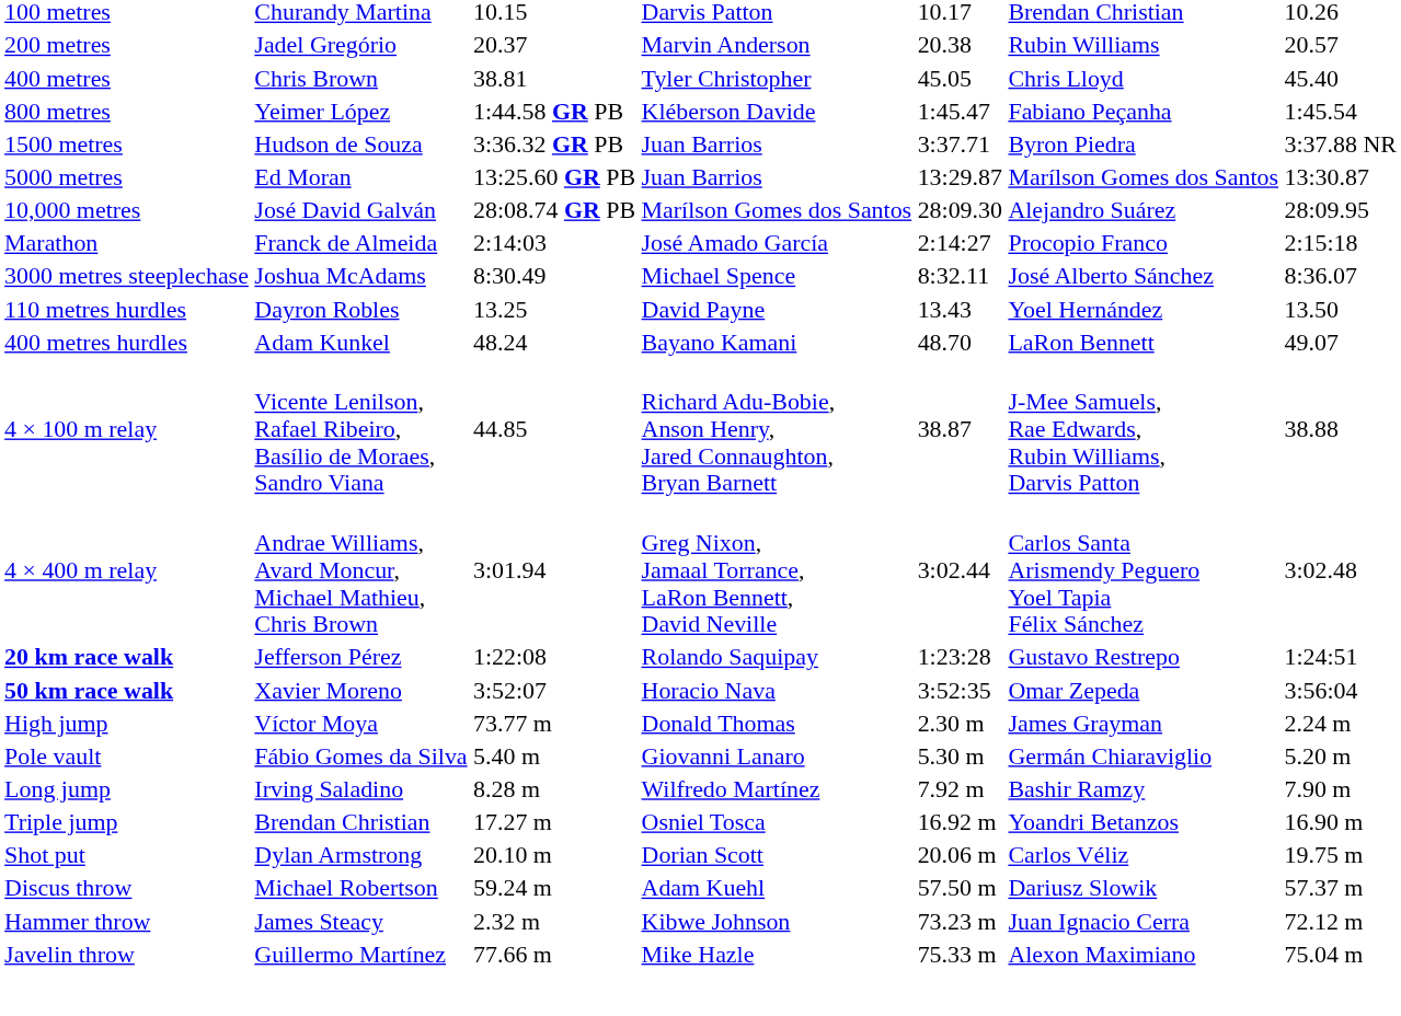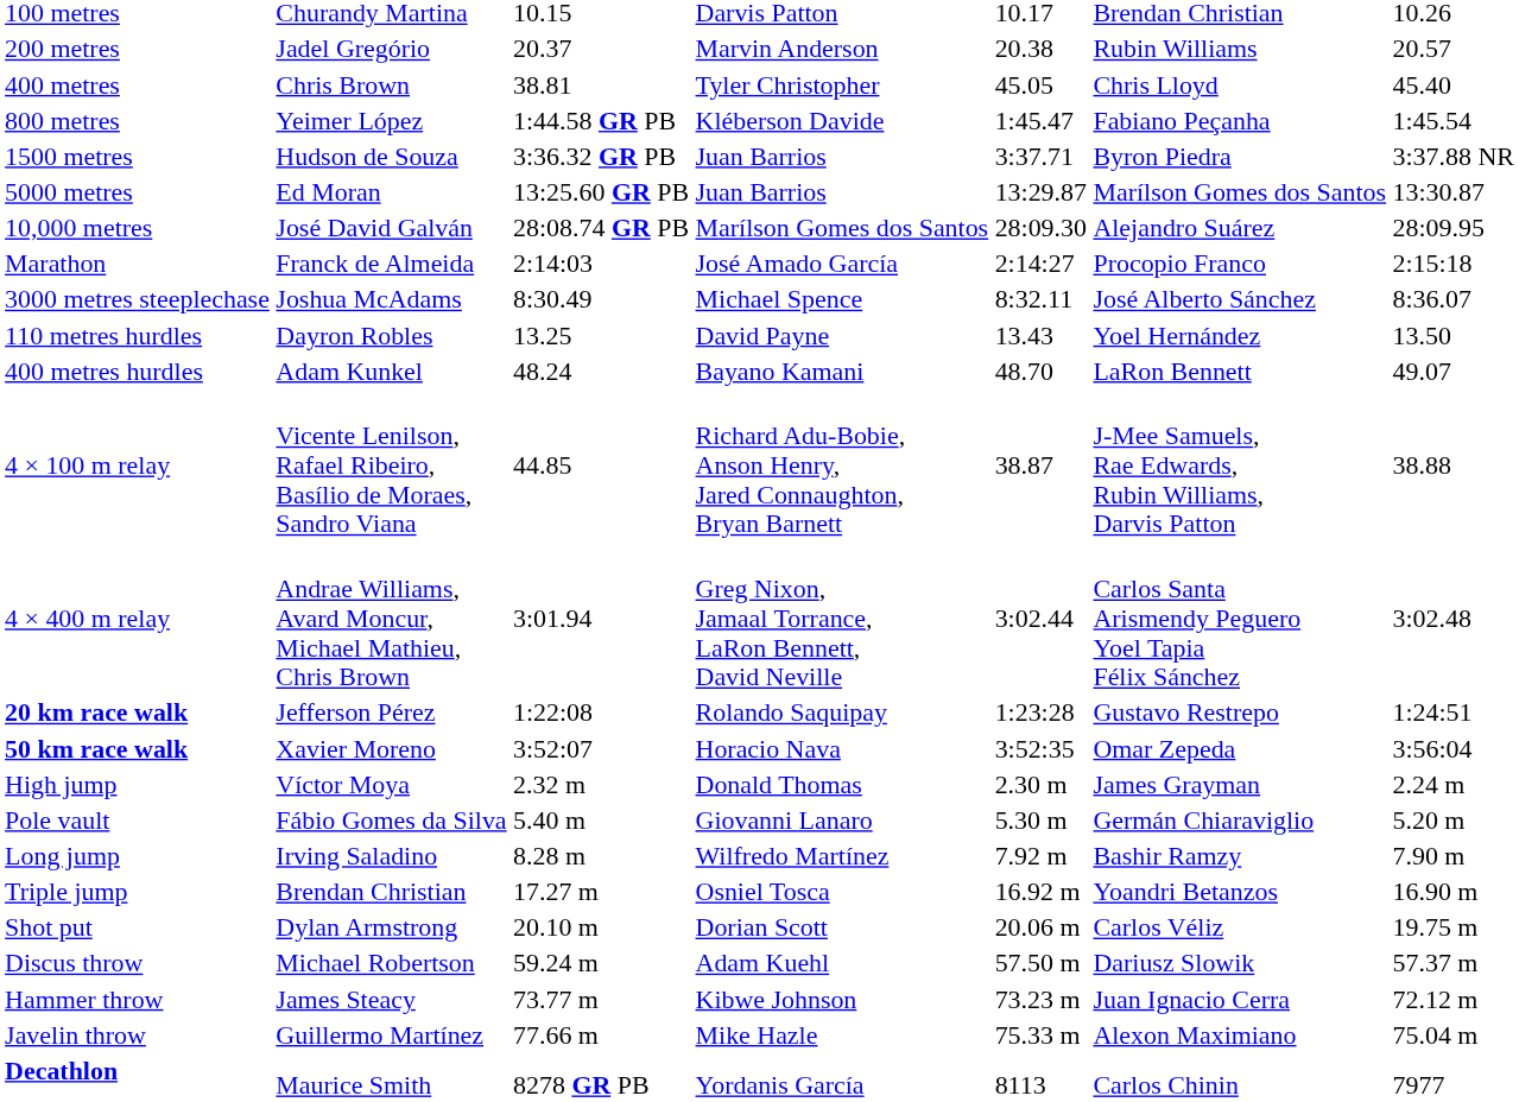 <table>
 <tr>
 <td><a href='#'>100 metres</a><br></td>
 <td><a href='#'>Churandy Martina</a><br></td>
 <td>10.15</td>
 <td><a href='#'>Darvis Patton</a><br></td>
 <td>10.17</td>
 <td><a href='#'>Brendan Christian</a><br></td>
 <td>10.26</td>
 </tr>
 <tr>
 <td><a href='#'>200 metres</a><br></td>
 <td><a href='#'>Jadel Gregório</a><br></td>
 <td>20.37</td>
 <td><a href='#'>Marvin Anderson</a><br></td>
 <td>20.38</td>
 <td><a href='#'>Rubin Williams</a><br></td>
 <td>20.57</td>
 </tr>
 <tr>
 <td><a href='#'>400 metres</a><br></td>
 <td><a href='#'>Chris Brown</a><br></td>
 <td>38.81</td>
 <td><a href='#'>Tyler Christopher</a><br></td>
 <td>45.05</td>
 <td><a href='#'>Chris Lloyd</a><br></td>
 <td>45.40</td>
 </tr>
 <tr>
 <td><a href='#'>800 metres</a><br></td>
 <td><a href='#'>Yeimer López</a><br></td>
 <td>1:44.58 <strong><a href='#'>GR</a></strong> PB</td>
 <td><a href='#'>Kléberson Davide</a><br></td>
 <td>1:45.47</td>
 <td><a href='#'>Fabiano Peçanha</a><br></td>
 <td>1:45.54</td>
 </tr>
 <tr>
 <td><a href='#'>1500 metres</a><br></td>
 <td><a href='#'>Hudson de Souza</a><br></td>
 <td>3:36.32 <strong><a href='#'>GR</a></strong> PB</td>
 <td><a href='#'>Juan Barrios</a><br></td>
 <td>3:37.71</td>
 <td><a href='#'>Byron Piedra</a><br></td>
 <td>3:37.88 NR</td>
 </tr>
 <tr>
 <td><a href='#'>5000 metres</a><br></td>
 <td><a href='#'>Ed Moran</a><br></td>
 <td>13:25.60 <strong><a href='#'>GR</a></strong> PB</td>
 <td><a href='#'>Juan Barrios</a><br></td>
 <td>13:29.87</td>
 <td><a href='#'>Marílson Gomes dos Santos</a><br></td>
 <td>13:30.87</td>
 </tr>
 <tr>
 <td><a href='#'>10,000 metres</a><br></td>
 <td><a href='#'>José David Galván</a><br></td>
 <td>28:08.74 <strong><a href='#'>GR</a></strong> PB</td>
 <td><a href='#'>Marílson Gomes dos Santos</a><br></td>
 <td>28:09.30</td>
 <td><a href='#'>Alejandro Suárez</a><br></td>
 <td>28:09.95</td>
 </tr>
 <tr>
 <td><a href='#'>Marathon</a><br></td>
 <td><a href='#'>Franck de Almeida</a><br></td>
 <td>2:14:03</td>
 <td><a href='#'>José Amado García</a><br></td>
 <td>2:14:27</td>
 <td><a href='#'>Procopio Franco</a><br></td>
 <td>2:15:18</td>
 </tr>
 <tr>
 <td><a href='#'>3000 metres steeplechase</a><br></td>
 <td><a href='#'>Joshua McAdams</a><br></td>
 <td>8:30.49</td>
 <td><a href='#'>Michael Spence</a><br></td>
 <td>8:32.11</td>
 <td><a href='#'>José Alberto Sánchez</a><br></td>
 <td>8:36.07</td>
 </tr>
 <tr>
 <td><a href='#'>110 metres hurdles</a><br></td>
 <td><a href='#'>Dayron Robles</a><br></td>
 <td>13.25</td>
 <td><a href='#'>David Payne</a><br></td>
 <td>13.43</td>
 <td><a href='#'>Yoel Hernández</a><br></td>
 <td>13.50</td>
 </tr>
 <tr>
 <td><a href='#'>400 metres hurdles</a><br></td>
 <td><a href='#'>Adam Kunkel</a><br></td>
 <td>48.24</td>
 <td><a href='#'>Bayano Kamani</a><br></td>
 <td>48.70</td>
 <td><a href='#'>LaRon Bennett</a><br></td>
 <td>49.07</td>
 </tr>
 <tr>
 <td><a href='#'>4 × 100 m relay</a><br></td>
 <td><br><a href='#'>Vicente Lenilson</a>,<br><a href='#'>Rafael Ribeiro</a>,<br><a href='#'>Basílio de Moraes</a>,<br><a href='#'>Sandro Viana</a></td>
 <td>44.85</td>
 <td><br><a href='#'>Richard Adu-Bobie</a>,<br><a href='#'>Anson Henry</a>,<br><a href='#'>Jared Connaughton</a>,<br><a href='#'>Bryan Barnett</a></td>
 <td>38.87</td>
 <td><br><a href='#'>J-Mee Samuels</a>,<br><a href='#'>Rae Edwards</a>,<br><a href='#'>Rubin Williams</a>,<br><a href='#'>Darvis Patton</a></td>
 <td>38.88</td>
 </tr>
 <tr>
 <td><a href='#'>4 × 400 m relay</a><br></td>
 <td><br><a href='#'>Andrae Williams</a>,<br><a href='#'>Avard Moncur</a>,<br><a href='#'>Michael Mathieu</a>,<br><a href='#'>Chris Brown</a></td>
 <td>3:01.94</td>
 <td><br><a href='#'>Greg Nixon</a>,<br><a href='#'>Jamaal Torrance</a>,<br><a href='#'>LaRon Bennett</a>,<br><a href='#'>David Neville</a></td>
 <td>3:02.44</td>
 <td><br><a href='#'>Carlos Santa</a><br><a href='#'>Arismendy Peguero</a><br><a href='#'>Yoel Tapia</a><br><a href='#'>Félix Sánchez</a></td>
 <td>3:02.48</td>
 </tr>
 <tr>
 <td><strong><a href='#'>20 km race walk</a></strong><br></td>
 <td><a href='#'>Jefferson Pérez</a><br></td>
 <td>1:22:08</td>
 <td><a href='#'>Rolando Saquipay</a><br></td>
 <td>1:23:28</td>
 <td><a href='#'>Gustavo Restrepo</a><br></td>
 <td>1:24:51</td>
 </tr>
 <tr>
 <td><strong><a href='#'>50 km race walk</a></strong><br></td>
 <td><a href='#'>Xavier Moreno</a><br></td>
 <td>3:52:07</td>
 <td><a href='#'>Horacio Nava</a><br></td>
 <td>3:52:35</td>
 <td><a href='#'>Omar Zepeda</a><br></td>
 <td>3:56:04</td>
 </tr>
 <tr>
 <td><a href='#'>High jump</a><br></td>
 <td><a href='#'>Víctor Moya</a><br></td>
-<td>73.77 m</td>
+<td>2.32 m</td>
 <td><a href='#'>Donald Thomas</a><br></td>
 <td>2.30 m</td>
 <td><a href='#'>James Grayman</a><br></td>
 <td>2.24 m</td>
 </tr>
 <tr>
 <td><a href='#'>Pole vault</a><br></td>
 <td><a href='#'>Fábio Gomes da Silva</a><br></td>
 <td>5.40 m</td>
 <td><a href='#'>Giovanni Lanaro</a><br></td>
 <td>5.30 m</td>
 <td><a href='#'>Germán Chiaraviglio</a><br></td>
 <td>5.20 m</td>
 </tr>
 <tr>
 <td><a href='#'>Long jump</a><br></td>
 <td><a href='#'>Irving Saladino</a><br></td>
 <td>8.28 m</td>
 <td><a href='#'>Wilfredo Martínez</a><br></td>
 <td>7.92 m</td>
 <td><a href='#'>Bashir Ramzy</a><br></td>
 <td>7.90 m</td>
 </tr>
 <tr>
 <td><a href='#'>Triple jump</a><br></td>
 <td><a href='#'>Brendan Christian</a><br></td>
 <td>17.27 m</td>
 <td><a href='#'>Osniel Tosca</a><br></td>
 <td>16.92 m</td>
 <td><a href='#'>Yoandri Betanzos</a><br></td>
 <td>16.90 m</td>
 </tr>
 <tr>
 <td><a href='#'>Shot put</a><br></td>
 <td><a href='#'>Dylan Armstrong</a><br></td>
 <td>20.10 m</td>
 <td><a href='#'>Dorian Scott</a><br></td>
 <td>20.06 m</td>
 <td><a href='#'>Carlos Véliz</a><br></td>
 <td>19.75 m</td>
 </tr>
 <tr>
 <td><a href='#'>Discus throw</a><br></td>
 <td><a href='#'>Michael Robertson</a><br></td>
 <td>59.24 m</td>
 <td><a href='#'>Adam Kuehl</a><br></td>
 <td>57.50 m</td>
 <td><a href='#'>Dariusz Slowik</a><br></td>
 <td>57.37 m</td>
 </tr>
 <tr>
 <td><a href='#'>Hammer throw</a><br></td>
 <td><a href='#'>James Steacy</a><br></td>
-<td>2.32 m</td>
+<td>73.77 m</td>
 <td><a href='#'>Kibwe Johnson</a><br></td>
 <td>73.23 m</td>
 <td><a href='#'>Juan Ignacio Cerra</a><br></td>
 <td>72.12 m</td>
 </tr>
 <tr>
 <td><a href='#'>Javelin throw</a><br></td>
 <td><a href='#'>Guillermo Martínez</a><br></td>
 <td>77.66 m</td>
 <td><a href='#'>Mike Hazle</a><br></td>
 <td>75.33 m</td>
 <td><a href='#'>Alexon Maximiano</a><br></td>
 <td>75.04 m</td>
 </tr>
+<tr>
+<td><strong><a href='#'>Decathlon</a></strong><br>  </td>
+<td><a href='#'>Maurice Smith</a><br></td>
+<td>8278 <strong><a href='#'>GR</a></strong> PB</td>
+<td><a href='#'>Yordanis García</a><br></td>
+<td>8113</td>
+<td><a href='#'>Carlos Chinin</a><br></td>
+<td>7977</td>
+</tr>
 </table>
